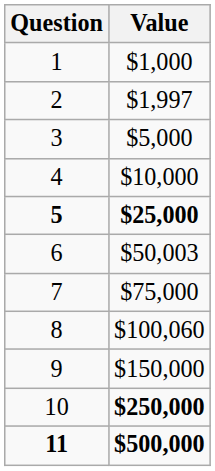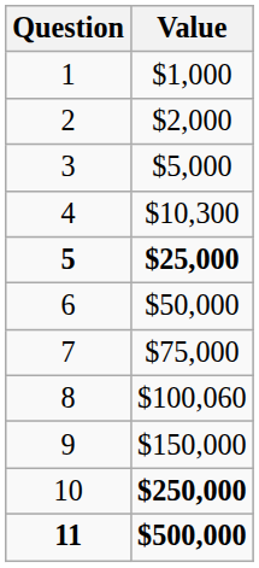 <table class="wikitable floatright">
 <tr>
 <th>Question</th>
 <th>Value</th>
 </tr>
 <tr>
 <td align=center>1</td>
 <td align=center>$1,000</td>
 </tr>
 <tr>
 <td align=center>2</td>
-<td align=center>$1,997</td>
+<td align=center>$2,000</td>
 </tr>
 <tr>
 <td align=center>3</td>
 <td align=center>$5,000</td>
 </tr>
 <tr>
 <td align=center>4</td>
-<td align=center>$10,000</td>
+<td align=center>$10,300</td>
 </tr>
 <tr>
 <td align=center><strong>5</strong></td>
 <td align=center><strong>$25,000</strong></td>
 </tr>
 <tr>
 <td align=center>6</td>
-<td align=center>$50,003</td>
+<td align=center>$50,000</td>
 </tr>
 <tr>
 <td align=center>7</td>
 <td align=center>$75,000</td>
 </tr>
 <tr>
 <td align=center>8</td>
 <td align=center>$100,060</td>
 </tr>
 <tr>
 <td align=center>9</td>
 <td align=center>$150,000</td>
 </tr>
 <tr>
 <td align=center>10</td>
 <td align=center><strong>$250,000</strong></td>
 </tr>
 <tr>
 <td align=center><strong>11</strong></td>
 <td align=center><strong>$500,000</strong></td>
 </tr>
 </table>
